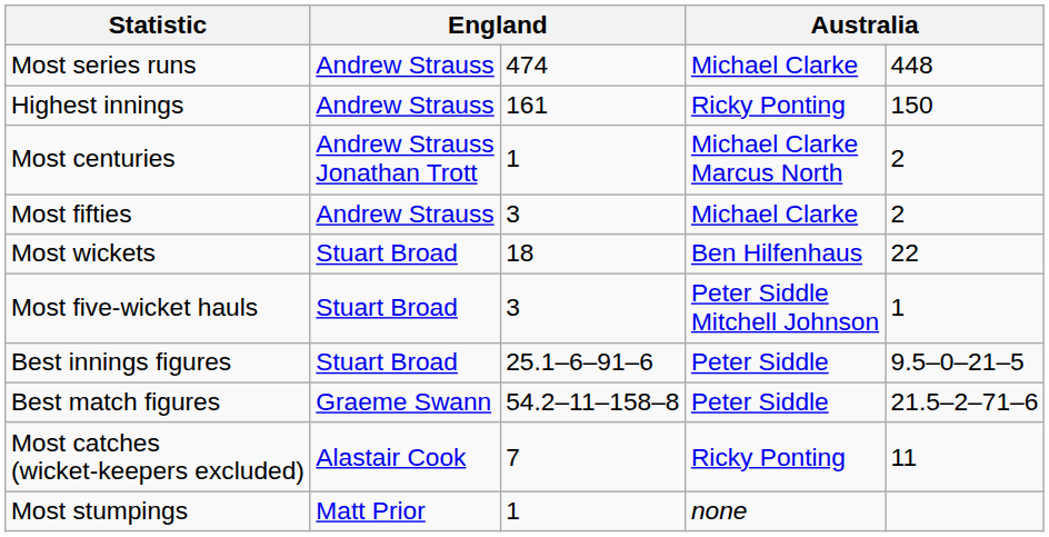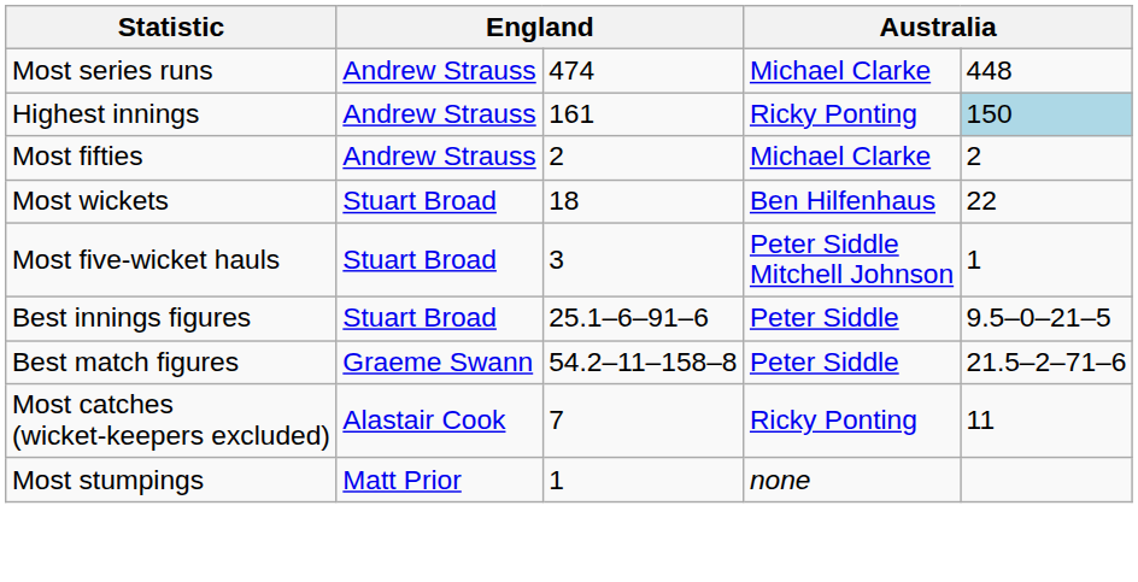 <table class="wikitable">
 <tr>
 <th>Statistic</th>
 <th colspan="2">England</th>
 <th colspan="2">Australia</th>
 </tr>
 <tr>
 <td>Most series runs</td>
 <td><a href='#'>Andrew Strauss</a></td>
 <td>474</td>
 <td><a href='#'>Michael Clarke</a></td>
 <td>448</td>
 </tr>
 <tr>
 <td>Highest innings</td>
 <td><a href='#'>Andrew Strauss</a></td>
 <td>161</td>
 <td><a href='#'>Ricky Ponting</a></td>
-<td>150</td>
-</tr>
-<tr>
-<td>Most centuries</td>
-<td><a href='#'>Andrew Strauss</a><br><a href='#'>Jonathan Trott</a></td>
-<td>1</td>
-<td><a href='#'>Michael Clarke</a><br><a href='#'>Marcus North</a></td>
-<td>2</td>
+<td style="background: lightblue;">150</td>
 </tr>
 <tr>
 <td>Most fifties</td>
 <td><a href='#'>Andrew Strauss</a></td>
-<td>3</td>
+<td>2</td>
 <td><a href='#'>Michael Clarke</a></td>
 <td>2</td>
 </tr>
 <tr>
 <td>Most wickets</td>
 <td><a href='#'>Stuart Broad</a></td>
 <td>18</td>
 <td><a href='#'>Ben Hilfenhaus</a></td>
 <td>22</td>
 </tr>
 <tr>
 <td>Most five-wicket hauls</td>
 <td><a href='#'>Stuart Broad</a></td>
 <td>3</td>
 <td><a href='#'>Peter Siddle</a><br><a href='#'>Mitchell Johnson</a></td>
 <td>1</td>
 </tr>
 <tr>
 <td>Best innings figures</td>
 <td><a href='#'>Stuart Broad</a></td>
 <td>25.1–6–91–6</td>
 <td><a href='#'>Peter Siddle</a></td>
 <td>9.5–0–21–5</td>
 </tr>
 <tr>
 <td>Best match figures</td>
 <td><a href='#'>Graeme Swann</a></td>
 <td>54.2–11–158–8</td>
 <td><a href='#'>Peter Siddle</a></td>
 <td>21.5–2–71–6</td>
 </tr>
 <tr>
 <td>Most catches<br>(wicket-keepers excluded)</td>
 <td><a href='#'>Alastair Cook</a></td>
 <td>7</td>
 <td><a href='#'>Ricky Ponting</a></td>
 <td>11</td>
 </tr>
 <tr>
 <td>Most stumpings</td>
 <td><a href='#'>Matt Prior</a></td>
 <td>1</td>
 <td><em>none</em></td>
 <td></td>
 </tr>
 </table>
